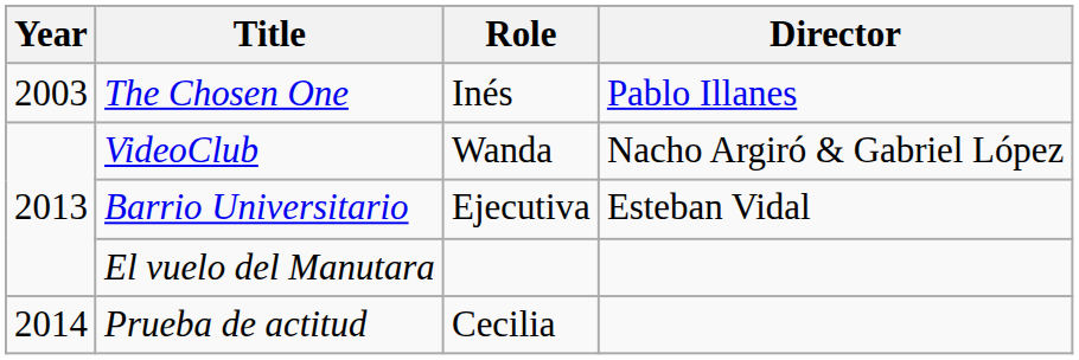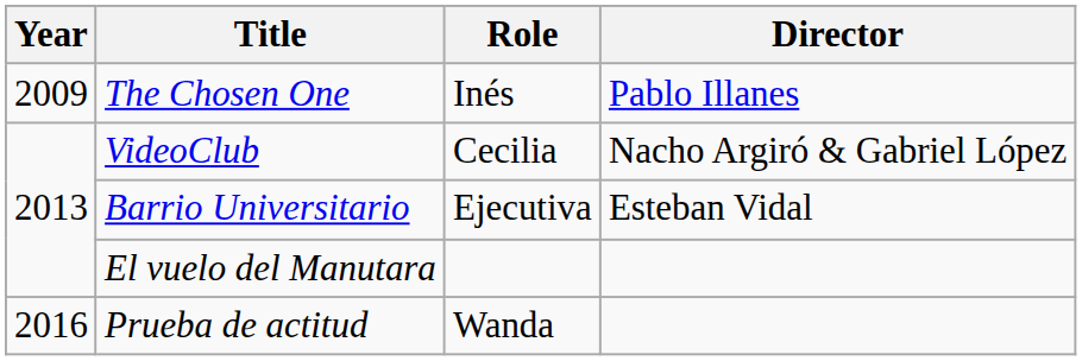 <table class="wikitable">
 <tr>
 <th>Year</th>
 <th>Title</th>
 <th>Role</th>
 <th>Director</th>
 </tr>
 <tr>
-<td>2003</td>
+<td>2009</td>
 <td><em><a href='#'>The Chosen One</a></em></td>
 <td>Inés</td>
 <td><a href='#'>Pablo Illanes</a></td>
 </tr>
 <tr>
 <td rowspan="3">2013</td>
 <td><em><a href='#'>VideoClub</a></em></td>
-<td>Wanda</td>
+<td>Cecilia</td>
 <td>Nacho Argiró & Gabriel López</td>
 </tr>
 <tr>
 <td><em><a href='#'>Barrio Universitario</a></em></td>
 <td>Ejecutiva</td>
 <td>Esteban Vidal</td>
 </tr>
 <tr>
 <td><em>El vuelo del Manutara</em></td>
 <td></td>
 <td></td>
 </tr>
 <tr>
-<td>2014</td>
+<td>2016</td>
 <td><em>Prueba de actitud</em></td>
-<td>Cecilia</td>
+<td>Wanda</td>
 </tr>
 </table>
